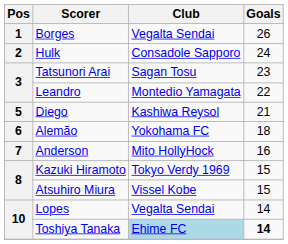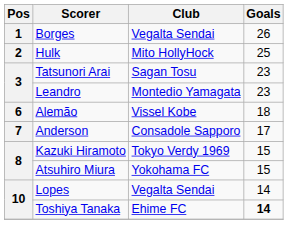 <table class="wikitable">
 <tr>
 <th>Pos</th>
 <th>Scorer</th>
 <th>Club</th>
 <th>Goals</th>
 </tr>
 <tr>
 <th>1</th>
 <td> <a href='#'>Borges</a></td>
 <td><a href='#'>Vegalta Sendai</a></td>
 <td align=center>26</td>
 </tr>
 <tr>
 <th>2</th>
 <td> <a href='#'>Hulk</a></td>
-<td><a href='#'>Consadole Sapporo</a></td>
-<td align=center>24</td>
+<td><a href='#'>Mito HollyHock</a></td>
+<td align=center>25</td>
 </tr>
 <tr>
 <th rowspan=2>3</th>
 <td> <a href='#'>Tatsunori Arai</a></td>
 <td><a href='#'>Sagan Tosu</a></td>
 <td align=center>23</td>
 </tr>
 <tr>
 <td> <a href='#'>Leandro</a></td>
 <td><a href='#'>Montedio Yamagata</a></td>
-<td align=center>22</td>
-</tr>
-<tr>
-<th>5</th>
-<td> <a href='#'>Diego</a></td>
-<td><a href='#'>Kashiwa Reysol</a></td>
-<td align=center>21</td>
+<td align=center>23</td>
 </tr>
 <tr>
 <th>6</th>
 <td> <a href='#'>Alemão</a></td>
-<td><a href='#'>Yokohama FC</a></td>
+<td><a href='#'>Vissel Kobe</a></td>
 <td align=center>18</td>
 </tr>
 <tr>
 <th>7</th>
 <td> <a href='#'>Anderson</a></td>
-<td><a href='#'>Mito HollyHock</a></td>
-<td align=center>16</td>
+<td><a href='#'>Consadole Sapporo</a></td>
+<td align=center>17</td>
 </tr>
 <tr>
 <th rowspan=2>8</th>
 <td> <a href='#'>Kazuki Hiramoto</a></td>
 <td><a href='#'>Tokyo Verdy 1969</a></td>
 <td align=center>15</td>
 </tr>
 <tr>
 <td> <a href='#'>Atsuhiro Miura</a></td>
-<td><a href='#'>Vissel Kobe</a></td>
+<td><a href='#'>Yokohama FC</a></td>
 <td align=center>15</td>
 </tr>
 <tr>
 <th rowspan=2>10</th>
 <td> <a href='#'>Lopes</a></td>
 <td><a href='#'>Vegalta Sendai</a></td>
 <td align=center>14</td>
 </tr>
 <tr>
 <td> <a href='#'>Toshiya Tanaka</a></td>
-<td style="background: lightblue;"><a href='#'>Ehime FC</a></td>
+<td><a href='#'>Ehime FC</a></td>
 <td align=center><strong>14</strong></td>
 </tr>
 <tr>
 </tr>
 </table>
